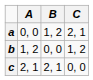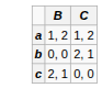 <table class="wikitable" align=right style="margin: 1em 1em 1em 1em; font-size: 95%; text-align:center;">
 <tr>
 <td></td>
-<th><em>A</em></th>
 <th><em>B</em></th>
 <th><em>C</em></th>
 </tr>
 <tr>
 <th><em>a</em></th>
-<td>0, 0</td>
 <td>1, 2</td>
-<td>2, 1</td>
+<td>1, 2</td>
 </tr>
 <tr>
 <th><em>b</em></th>
-<td>1, 2</td>
 <td>0, 0</td>
-<td>1, 2</td>
+<td>2, 1</td>
 </tr>
 <tr>
 <th><em>c</em></th>
 <td>2, 1</td>
-<td>2, 1</td>
 <td>0, 0</td>
 </tr>
 </table>
